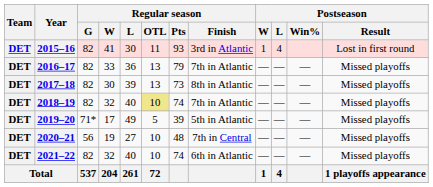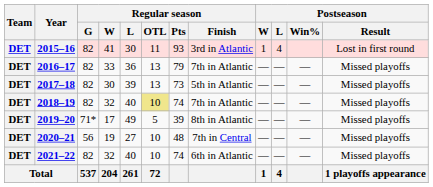 <table class="wikitable" style="font-size:95%; text-align:center;">
 <tr>
 <th rowspan="2">Team</th>
 <th rowspan="2">Year</th>
 <th colspan="6">Regular season</th>
 <th colspan="5">Postseason</th>
 </tr>
 <tr>
 <th>G</th>
 <th>W</th>
 <th>L</th>
 <th>OTL</th>
 <th>Pts</th>
 <th>Finish</th>
 <th>W</th>
 <th>L</th>
 <th>Win%</th>
 <th>Result</th>
 </tr>
 <tr style="background:#fdd;">
 <th><a href='#'>DET</a></th>
 <th><a href='#'>2015–16</a></th>
 <td>82</td>
 <td>41</td>
 <td>30</td>
 <td>11</td>
 <td>93</td>
 <td>3rd in <a href='#'>Atlantic</a></td>
 <td>1</td>
 <td>4</td>
 <td></td>
 <td>Lost in first round</td>
 </tr>
 <tr>
 <th>DET</th>
 <th><a href='#'>2016–17</a></th>
 <td>82</td>
 <td>33</td>
 <td>36</td>
 <td>13</td>
 <td>79</td>
 <td>7th in Atlantic</td>
 <td>—</td>
 <td>—</td>
 <td>—</td>
 <td>Missed playoffs</td>
 </tr>
 <tr>
 <th>DET</th>
 <th><a href='#'>2017–18</a></th>
 <td>82</td>
 <td>30</td>
 <td>39</td>
 <td>13</td>
 <td>73</td>
-<td>8th in Atlantic</td>
+<td>5th in Atlantic</td>
 <td>—</td>
 <td>—</td>
 <td>—</td>
 <td>Missed playoffs</td>
 </tr>
 <tr>
 <th>DET</th>
 <th><a href='#'>2018–19</a></th>
 <td>82</td>
 <td>32</td>
 <td>40</td>
 <td style="background: khaki;">10</td>
 <td>74</td>
 <td>7th in Atlantic</td>
 <td>—</td>
 <td>—</td>
 <td>—</td>
 <td>Missed playoffs</td>
 </tr>
 <tr>
 <th>DET</th>
 <th><a href='#'>2019–20</a></th>
 <td>71*</td>
 <td>17</td>
 <td>49</td>
 <td>5</td>
 <td>39</td>
-<td>5th in Atlantic</td>
+<td>8th in Atlantic</td>
 <td>—</td>
 <td>—</td>
 <td>—</td>
 <td>Missed playoffs</td>
 </tr>
 <tr>
 <th>DET</th>
 <th><a href='#'>2020–21</a></th>
 <td>56</td>
 <td>19</td>
 <td>27</td>
 <td>10</td>
 <td>48</td>
 <td>7th in <a href='#'>Central</a></td>
 <td>—</td>
 <td>—</td>
 <td>—</td>
 <td>Missed playoffs</td>
 </tr>
 <tr>
 <th>DET</th>
 <th><a href='#'>2021–22</a></th>
 <td>82</td>
 <td>32</td>
 <td>40</td>
 <td>10</td>
 <td>74</td>
 <td>6th in Atlantic</td>
 <td>—</td>
 <td>—</td>
 <td>—</td>
 <td>Missed playoffs</td>
 </tr>
 <tr>
 <th colspan="2">Total</th>
 <th>537</th>
 <th>204</th>
 <th>261</th>
 <th>72</th>
 <th> </th>
 <th> </th>
 <th>1</th>
 <th>4</th>
 <th></th>
 <th>1 playoffs appearance</th>
 </tr>
 </table>
